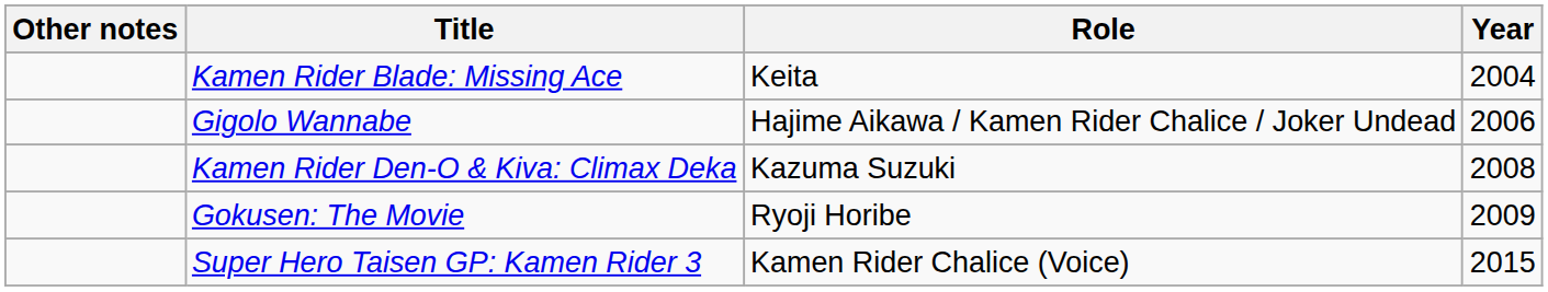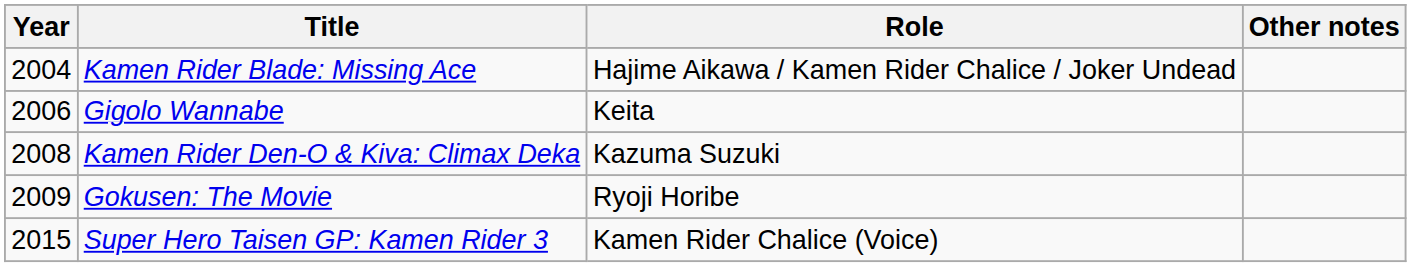 <table class="wikitable" style="font-size: 90%;">
 <tr>
-<th>Other notes</th>
+<th>Year</th>
 <th>Title</th>
 <th>Role</th>
-<th>Year</th>
+<th>Other notes</th>
 </tr>
 <tr>
+<td>2004</td>
+<td><em><a href='#'>Kamen Rider Blade: Missing Ace</a></em></td>
+<td>Hajime Aikawa / Kamen Rider Chalice / Joker Undead</td>
 <td></td>
-<td><em><a href='#'>Kamen Rider Blade: Missing Ace</a></em></td>
-<td>Keita</td>
-<td>2004</td>
 </tr>
 <tr>
+<td>2006</td>
+<td><em><a href='#'>Gigolo Wannabe</a></em></td>
+<td>Keita</td>
 <td></td>
-<td><em><a href='#'>Gigolo Wannabe</a></em></td>
-<td>Hajime Aikawa / Kamen Rider Chalice / Joker Undead</td>
-<td>2006</td>
 </tr>
 <tr>
-<td></td>
+<td>2008</td>
 <td><em><a href='#'>Kamen Rider Den-O & Kiva: Climax Deka</a></em></td>
 <td>Kazuma Suzuki</td>
-<td>2008</td>
+<td></td>
 </tr>
 <tr>
-<td></td>
+<td>2009</td>
 <td><em><a href='#'>Gokusen: The Movie</a></em></td>
 <td>Ryoji Horibe</td>
-<td>2009</td>
+<td></td>
 </tr>
 <tr>
-<td></td>
+<td>2015</td>
 <td><em><a href='#'>Super Hero Taisen GP: Kamen Rider 3</a></em></td>
 <td>Kamen Rider Chalice (Voice)</td>
-<td>2015</td>
+<td></td>
 </tr>
 </table>
